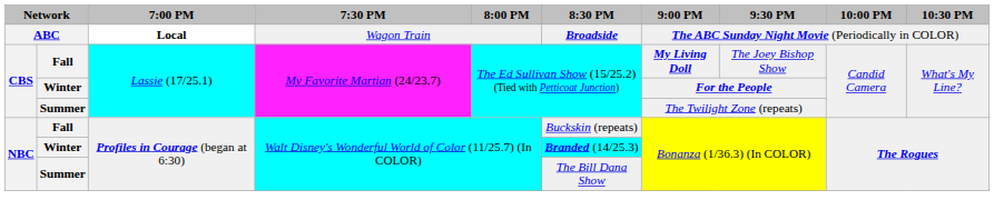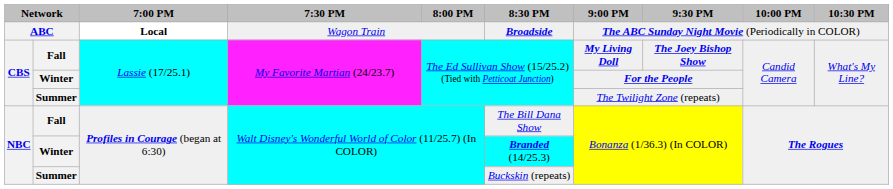 <table class="wikitable" style="width:100%;margin-right:0;text-align:center">
 <tr>
 <th colspan="2" style="background-color:#C0C0C0;text-align:center">Network</th>
 <th style="background-color:#C0C0C0;text-align:center">7:00 PM</th>
 <th style="background-color:#C0C0C0;text-align:center">7:30 PM</th>
 <th style="background-color:#C0C0C0;text-align:center">8:00 PM</th>
 <th style="background-color:#C0C0C0;text-align:center">8:30 PM</th>
 <th style="background-color:#C0C0C0;text-align:center">9:00 PM</th>
 <th style="background-color:#C0C0C0;text-align:center">9:30 PM</th>
 <th style="background-color:#C0C0C0;text-align:center">10:00 PM</th>
 <th style="background-color:#C0C0C0;text-align:center">10:30 PM</th>
 </tr>
 <tr>
 <th bgcolor="#C0C0C0" colspan="2"><a href='#'>ABC</a></th>
 <td bgcolor="white"><strong>Local</strong></td>
 <td bgcolor="#F0F0F0" colspan="2"><em><a href='#'>Wagon Train</a></em></td>
 <td bgcolor="#F0F0F0"><strong><em><a href='#'><em>Broadside</em></a></em></strong></td>
 <td bgcolor="#F0F0F0" colspan="4"><strong><em><a href='#'>The ABC Sunday Night Movie</a></em></strong> (Periodically in <span>C</span><span>O</span><span>L</span><span>O</span><span>R</span>)</td>
 </tr>
 <tr>
 <th rowspan="3" bgcolor="#C0C0C0"><a href='#'>CBS</a></th>
 <th>Fall</th>
 <td rowspan="3" bgcolor="#00FFFF"><em><a href='#'>Lassie</a></em> (17/25.1)</td>
 <td rowspan="3" bgcolor="#FF22FF"><em><a href='#'>My Favorite Martian</a></em> (24/23.7)</td>
 <td colspan="2" rowspan="3" bgcolor="#00FFFF"><em><a href='#'>The Ed Sullivan Show</a></em> (15/25.2)<br><small>(Tied with <em><a href='#'>Petticoat Junction</a></em>)</small></td>
 <td bgcolor="#F0F0F0"><strong><em><a href='#'>My Living Doll</a></em></strong></td>
-<td bgcolor="#F0F0F0"><em><a href='#'>The Joey Bishop Show</a></em></td>
+<td bgcolor="#F0F0F0"><strong><em><a href='#'>The Joey Bishop Show</a></em></strong></td>
 <td rowspan="3" bgcolor="#F0F0F0"><em><a href='#'>Candid Camera</a></em></td>
 <td rowspan="3" bgcolor="#F0F0F0"><em><a href='#'>What's My Line?</a></em></td>
 </tr>
 <tr>
 <th>Winter</th>
 <td bgcolor="#F0F0F0" colspan="2"><strong><em><a href='#'><em>For the People</em></a></em></strong></td>
 </tr>
 <tr>
 <th>Summer</th>
 <td colspan="2" bgcolor="#F0F0F0"><em><a href='#'>The Twilight Zone</a></em> (repeats)</td>
 </tr>
 <tr>
 <th rowspan="3" bgcolor="#C0C0C0"><a href='#'>NBC</a></th>
 <th>Fall</th>
 <td rowspan="3" bgcolor="#F0F0F0"><strong><em><a href='#'><em>Profiles in Courage</em></a></em></strong> (began at 6:30)</td>
 <td colspan="2" rowspan="3" bgcolor="#00FFFF"><em><a href='#'>Walt Disney's Wonderful World of Color</a></em> (11/25.7) (In <span>C</span><span>O</span><span>L</span><span>O</span><span>R</span>)</td>
-<td bgcolor="#F0F0F0"><em><a href='#'>Buckskin</a></em> (repeats)</td>
+<td bgcolor="#F0F0F0"><em><a href='#'>The Bill Dana Show</a></em></td>
 <td colspan="2" rowspan="3" bgcolor="#FFFF00"><em><a href='#'>Bonanza</a></em> (1/36.3) (In <span>C</span><span>O</span><span>L</span><span>O</span><span>R</span>)</td>
 <td colspan="2" rowspan="3" bgcolor="#F0F0F0"><strong><em><a href='#'><em>The Rogues</em></a></em></strong></td>
 </tr>
 <tr>
 <th>Winter</th>
 <td bgcolor="#00FFFF"><strong><em><a href='#'>Branded</a></em></strong> (14/25.3)</td>
 </tr>
 <tr>
 <th>Summer</th>
-<td bgcolor="#F0F0F0"><em><a href='#'>The Bill Dana Show</a></em></td>
+<td bgcolor="#F0F0F0"><em><a href='#'>Buckskin</a></em> (repeats)</td>
 </tr>
 </table>
